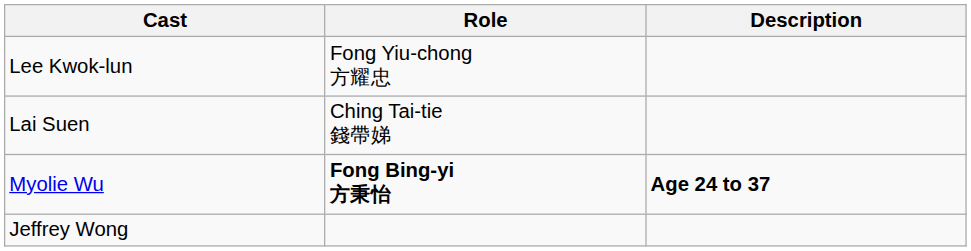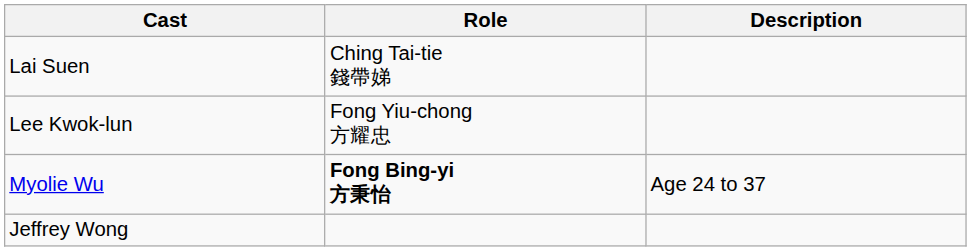 <table class="wikitable" style="width:60%;">
 <tr>
 <th style="width:15%">Cast</th>
 <th style="width:15%">Role</th>
 <th style="width:15%">Description</th>
 </tr>
 <tr>
+<td>Lai Suen</td>
+<td>Ching Tai-tie<br>錢帶娣</td>
+<td></td>
+</tr>
+<tr>
 <td>Lee Kwok-lun</td>
 <td>Fong Yiu-chong<br>方耀忠</td>
 <td></td>
 </tr>
 <tr>
-<td>Lai Suen</td>
-<td>Ching Tai-tie<br>錢帶娣</td>
-<td></td>
-</tr>
-<tr>
 <td><a href='#'>Myolie Wu</a></td>
 <td><strong>Fong Bing-yi<br>方秉怡</strong></td>
-<td><strong>Age 24 to 37</strong></td>
+<td>Age 24 to 37</td>
 </tr>
 <tr>
 <td>Jeffrey Wong</td>
 <td></td>
 </tr>
 </table>
